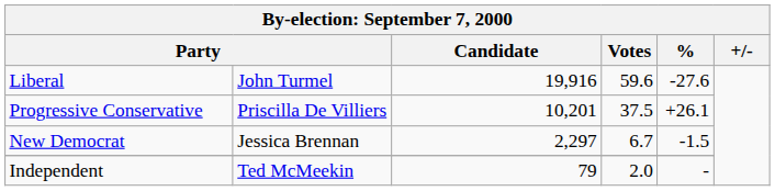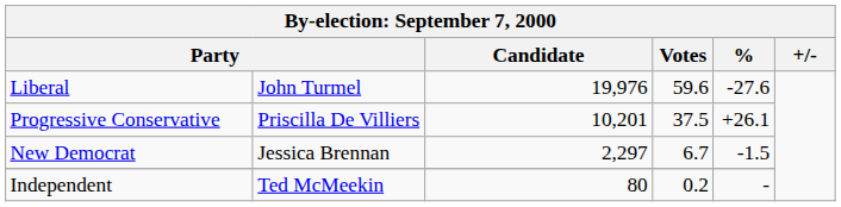 <table class="wikitable">
 <tr>
 <th colspan="6">By-election: September 7, 2000</th>
 </tr>
 <tr>
 <th colspan="2" style="width: 200px">Party</th>
 <th style="width: 170px">Candidate</th>
 <th style="width: 40px">Votes</th>
 <th style="width: 40px">%</th>
 <th style="width: 40px">+/-</th>
 </tr>
 <tr>
 <td style="width: 185px"><a href='#'>Liberal</a></td>
 <td><a href='#'>John Turmel</a></td>
-<td align=right>19,916</td>
+<td align=right>19,976</td>
 <td align=right>59.6</td>
 <td align=right>-27.6</td>
 </tr>
 <tr>
 <td style="width: 185px"><a href='#'>Progressive Conservative</a></td>
 <td><a href='#'>Priscilla De Villiers</a></td>
 <td align=right>10,201</td>
 <td align=right>37.5</td>
 <td align=right>+26.1</td>
 </tr>
 <tr>
 <td style="width: 185px"><a href='#'>New Democrat</a></td>
 <td>Jessica Brennan</td>
 <td align=right>2,297</td>
 <td align=right>6.7</td>
 <td align=right>-1.5</td>
 </tr>
 <tr>
 </tr>
 <tr>
 <td style="width: 185px">Independent</td>
 <td><a href='#'>Ted McMeekin</a></td>
-<td align=right>79</td>
-<td align=right>2.0</td>
+<td align=right>80</td>
+<td align=right>0.2</td>
 <td align=right>-</td>
 </tr>
 </table>
